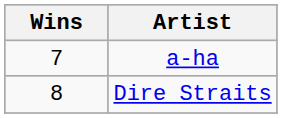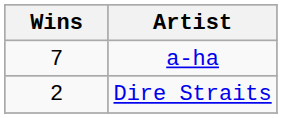 <table class="wikitable" rowspan="2" style="text-align:center">
 <tr>
 <th scope="col" style="width:55px;">Wins</th>
 <th scope="col" style="text-align:center;">Artist</th>
 </tr>
 <tr>
 <td rowspan="1" style="text-align:center">7</td>
 <td><a href='#'>a-ha</a></td>
 </tr>
 <tr>
-<td rowspan="1" style="text-align:center">8</td>
+<td rowspan="1" style="text-align:center">2</td>
 <td><a href='#'>Dire Straits</a></td>
 </tr>
 </table>
